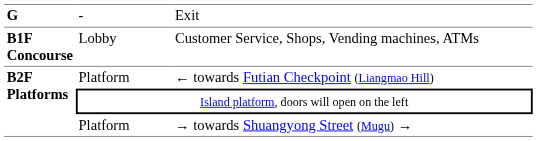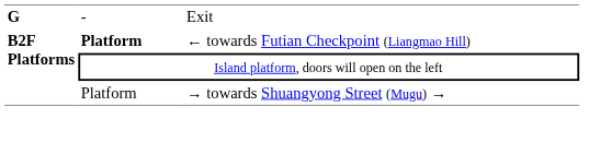 <table table border=0 cellspacing=0 cellpadding=3>
 <tr>
 <td style="border-top:solid 1px gray;" width=50 valign=top><strong>G</strong></td>
 <td style="border-top:solid 1px gray;" width=100 valign=top>-</td>
 <td style="border-top:solid 1px gray;" width=390 valign=top>Exit</td>
 </tr>
 <tr>
-<td style="border-bottom:solid 1px gray; border-top:solid 1px gray;" valign=top width=50><strong>B1F<br>Concourse</strong></td>
-<td style="border-bottom:solid 1px gray; border-top:solid 1px gray;" valign=top width=100>Lobby</td>
-<td style="border-bottom:solid 1px gray; border-top:solid 1px gray;" valign=top width=390>Customer Service, Shops, Vending machines, ATMs</td>
-</tr>
-<tr>
 <td style="border-bottom:solid 1px gray;" rowspan=4 valign=top><strong>B2F<br>Platforms</strong></td>
-<td>Platform</td>
+<td><strong>Platform</strong></td>
 <td>←  towards <a href='#'>Futian Checkpoint</a> <small>(<a href='#'>Liangmao Hill</a>)</small></td>
 </tr>
 <tr>
 <td style="border-right:solid 2px black;border-left:solid 2px black;border-top:solid 2px black;border-bottom:solid 2px black;text-align:center;" colspan=2><small><a href='#'>Island platform</a>, doors will open on the left</small></td>
 </tr>
 <tr>
 <td style="border-bottom:solid 1px gray;">Platform</td>
 <td style="border-bottom:solid 1px gray;"><span>→</span>  towards <a href='#'>Shuangyong Street</a> <small>(<a href='#'>Mugu</a>)</small> →</td>
 </tr>
 </table>
